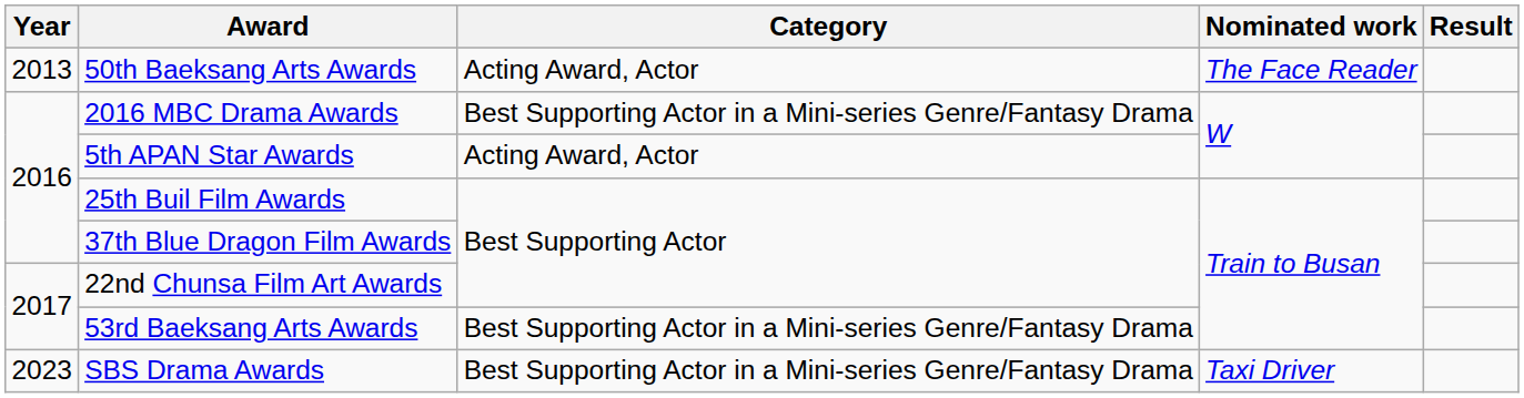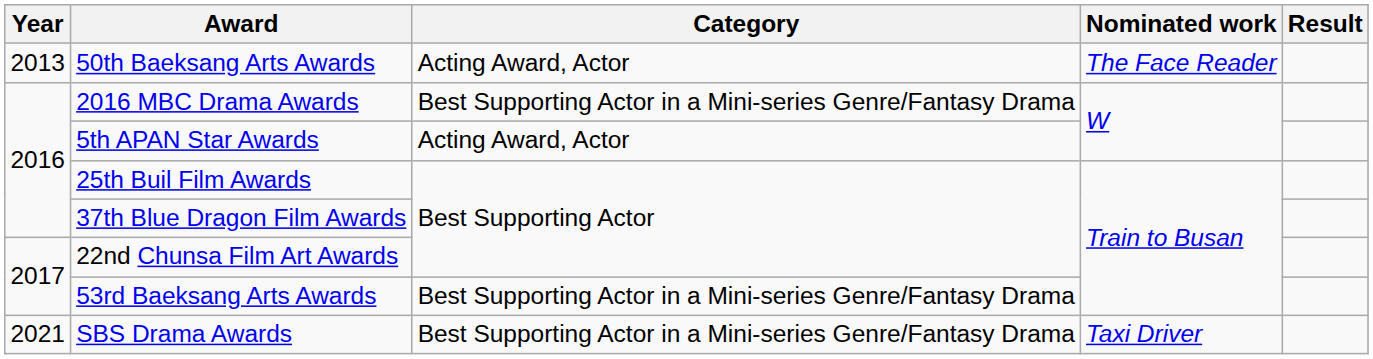 <table class="wikitable sortable">
 <tr>
 <th>Year</th>
 <th>Award</th>
 <th>Category</th>
 <th>Nominated work</th>
 <th>Result</th>
 </tr>
 <tr>
 <td>2013</td>
 <td><a href='#'>50th Baeksang Arts Awards</a></td>
 <td>Acting Award, Actor</td>
 <td><em><a href='#'>The Face Reader</a></em></td>
 <td></td>
 </tr>
 <tr>
 <td rowspan=4>2016</td>
 <td><a href='#'>2016 MBC Drama Awards</a></td>
 <td>Best Supporting Actor in a Mini-series Genre/Fantasy Drama</td>
 <td rowspan=2><em><a href='#'>W</a></em></td>
 <td></td>
 </tr>
 <tr>
 <td><a href='#'>5th APAN Star Awards</a></td>
 <td>Acting Award, Actor</td>
 <td></td>
 </tr>
 <tr>
 <td><a href='#'>25th Buil Film Awards</a></td>
 <td rowspan=3>Best Supporting Actor</td>
 <td rowspan=4><em><a href='#'>Train to Busan</a></em></td>
 <td></td>
 </tr>
 <tr>
 <td><a href='#'>37th Blue Dragon Film Awards</a></td>
 <td></td>
 </tr>
 <tr>
 <td rowspan=2>2017</td>
 <td>22nd <a href='#'>Chunsa Film Art Awards</a></td>
 <td></td>
 </tr>
 <tr>
 <td><a href='#'>53rd Baeksang Arts Awards</a></td>
 <td>Best Supporting Actor in a Mini-series Genre/Fantasy Drama</td>
 <td></td>
 </tr>
 <tr>
-<td>2023</td>
+<td>2021</td>
 <td><a href='#'>SBS Drama Awards</a></td>
 <td>Best Supporting Actor in a Mini-series Genre/Fantasy Drama</td>
 <td><em><a href='#'>Taxi Driver</a></em></td>
 <td></td>
 </tr>
 </table>
